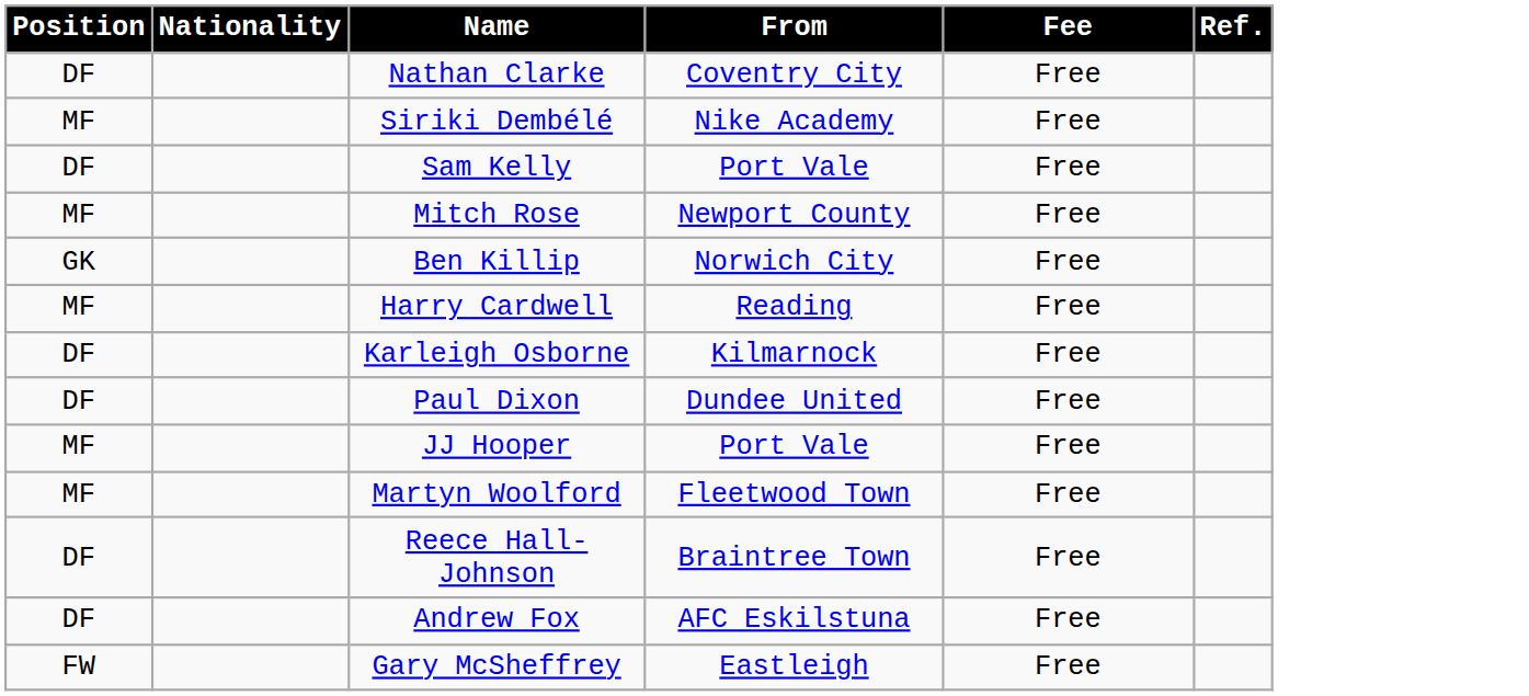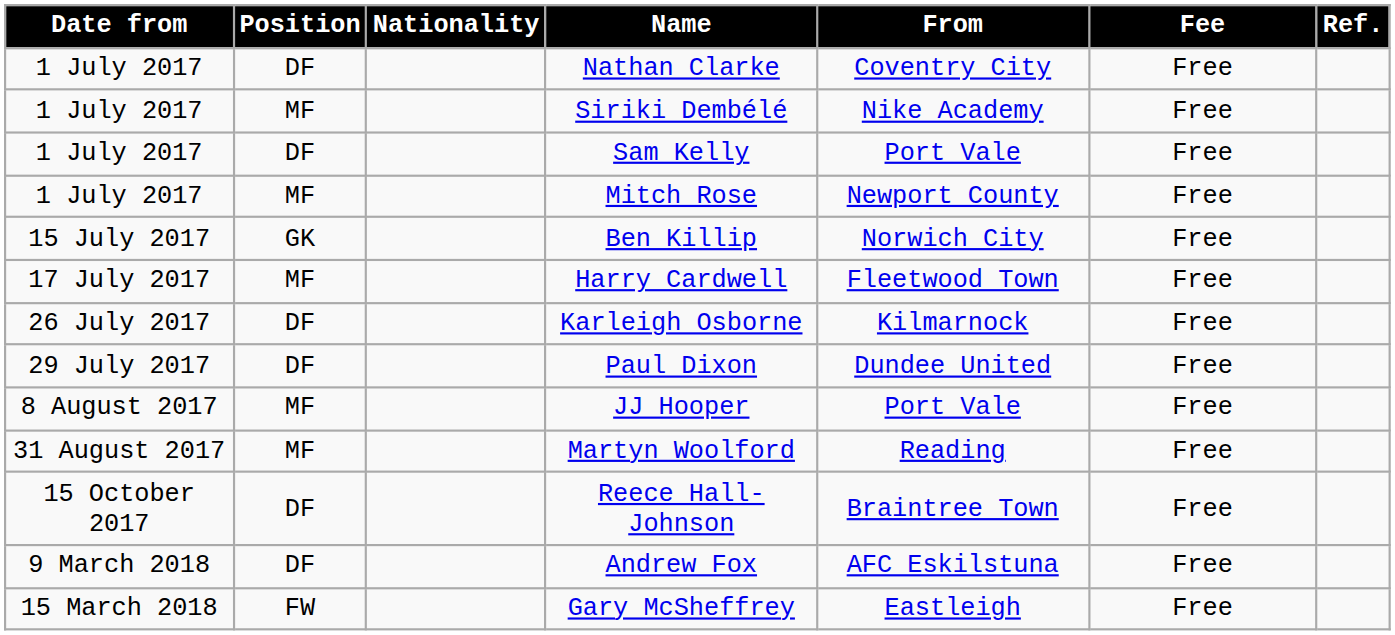 <table class="wikitable"  style="text-align:center; font-size:90%; ">
 <tr>
+<th style="background:#000000; color:#FFFFFF; width:100px;">Date from</th>
 <th style="background:#000000; color:#FFFFFF; width:50px;">Position</th>
 <th style="background:#000000; color:#FFFFFF; width:50px;">Nationality</th>
 <th style="background:#000000; color:#FFFFFF; width:120px;">Name</th>
 <th style="background:#000000; color:#FFFFFF; width:120px;">From</th>
 <th style="background:#000000; color:#FFFFFF; width:100px;">Fee</th>
 <th style="background:#000000; color:#FFFFFF; width:25px;">Ref.</th>
 </tr>
 <tr>
+<td>1 July 2017</td>
 <td>DF</td>
 <td></td>
 <td><a href='#'>Nathan Clarke</a></td>
 <td> <a href='#'>Coventry City</a></td>
 <td>Free</td>
 <td></td>
 </tr>
 <tr>
+<td>1 July 2017</td>
 <td>MF</td>
 <td></td>
 <td><a href='#'>Siriki Dembélé</a></td>
 <td><a href='#'>Nike Academy</a></td>
 <td>Free</td>
 <td></td>
 </tr>
 <tr>
+<td>1 July 2017</td>
 <td>DF</td>
 <td></td>
 <td><a href='#'>Sam Kelly</a></td>
 <td> <a href='#'>Port Vale</a></td>
 <td>Free</td>
 <td></td>
 </tr>
 <tr>
+<td>1 July 2017</td>
 <td>MF</td>
 <td></td>
 <td><a href='#'>Mitch Rose</a></td>
 <td> <a href='#'>Newport County</a></td>
 <td>Free</td>
 <td></td>
 </tr>
 <tr>
+<td>15 July 2017</td>
 <td>GK</td>
 <td></td>
 <td><a href='#'>Ben Killip</a></td>
 <td> <a href='#'>Norwich City</a></td>
 <td>Free</td>
 <td></td>
 </tr>
 <tr>
+<td>17 July 2017</td>
 <td>MF</td>
 <td></td>
 <td><a href='#'>Harry Cardwell</a></td>
-<td> <a href='#'>Reading</a></td>
+<td> <a href='#'>Fleetwood Town</a></td>
 <td>Free</td>
 <td></td>
 </tr>
 <tr>
+<td>26 July 2017</td>
 <td>DF</td>
 <td></td>
 <td><a href='#'>Karleigh Osborne</a></td>
 <td> <a href='#'>Kilmarnock</a></td>
 <td>Free</td>
 <td></td>
 </tr>
 <tr>
+<td>29 July 2017</td>
 <td>DF</td>
 <td></td>
 <td><a href='#'>Paul Dixon</a></td>
 <td> <a href='#'>Dundee United</a></td>
 <td>Free</td>
 <td></td>
 </tr>
 <tr>
+<td>8 August 2017</td>
 <td>MF</td>
 <td></td>
 <td><a href='#'>JJ Hooper</a></td>
 <td> <a href='#'>Port Vale</a></td>
 <td>Free</td>
 <td></td>
 </tr>
 <tr>
+<td>31 August 2017</td>
 <td>MF</td>
 <td></td>
 <td><a href='#'>Martyn Woolford</a></td>
-<td> <a href='#'>Fleetwood Town</a></td>
+<td> <a href='#'>Reading</a></td>
 <td>Free</td>
 <td></td>
 </tr>
 <tr>
+<td>15 October 2017</td>
 <td>DF</td>
 <td></td>
 <td><a href='#'>Reece Hall-Johnson</a></td>
 <td> <a href='#'>Braintree Town</a></td>
 <td>Free</td>
 <td></td>
 </tr>
 <tr>
+<td>9 March 2018</td>
 <td>DF</td>
 <td></td>
 <td><a href='#'>Andrew Fox</a></td>
 <td> <a href='#'>AFC Eskilstuna</a></td>
 <td>Free</td>
 <td></td>
 </tr>
 <tr>
+<td>15 March 2018</td>
 <td>FW</td>
 <td></td>
 <td><a href='#'>Gary McSheffrey</a></td>
 <td> <a href='#'>Eastleigh</a></td>
 <td>Free</td>
 <td></td>
 </tr>
 </table>
